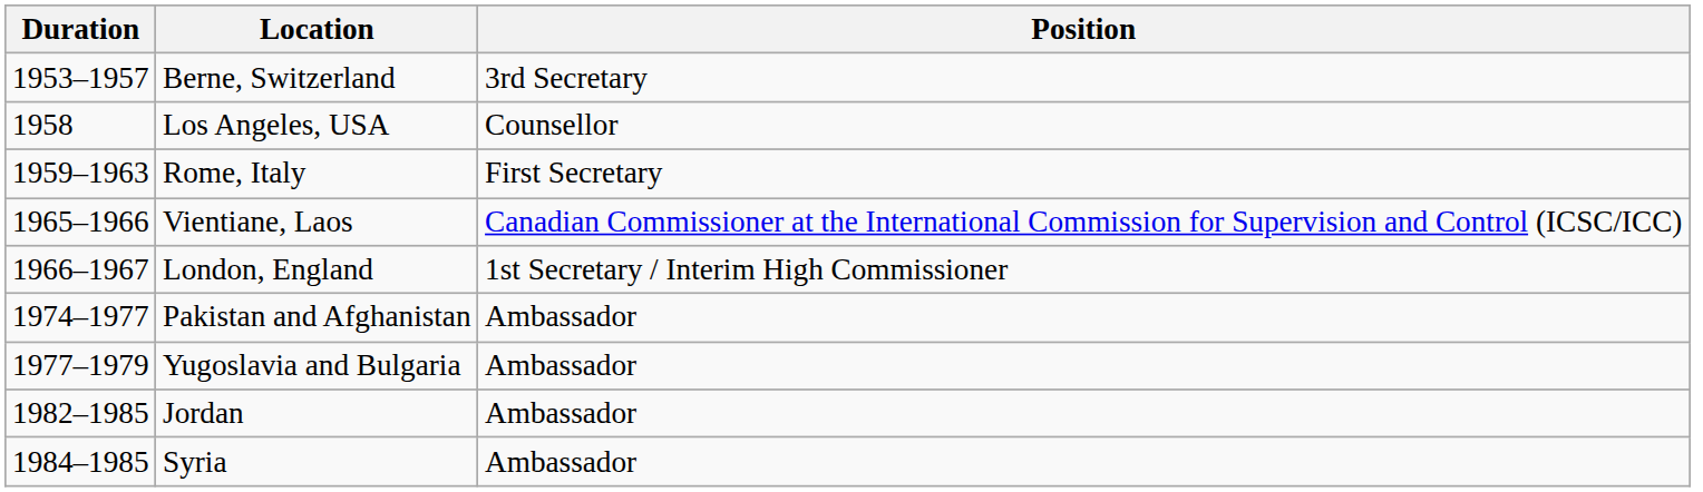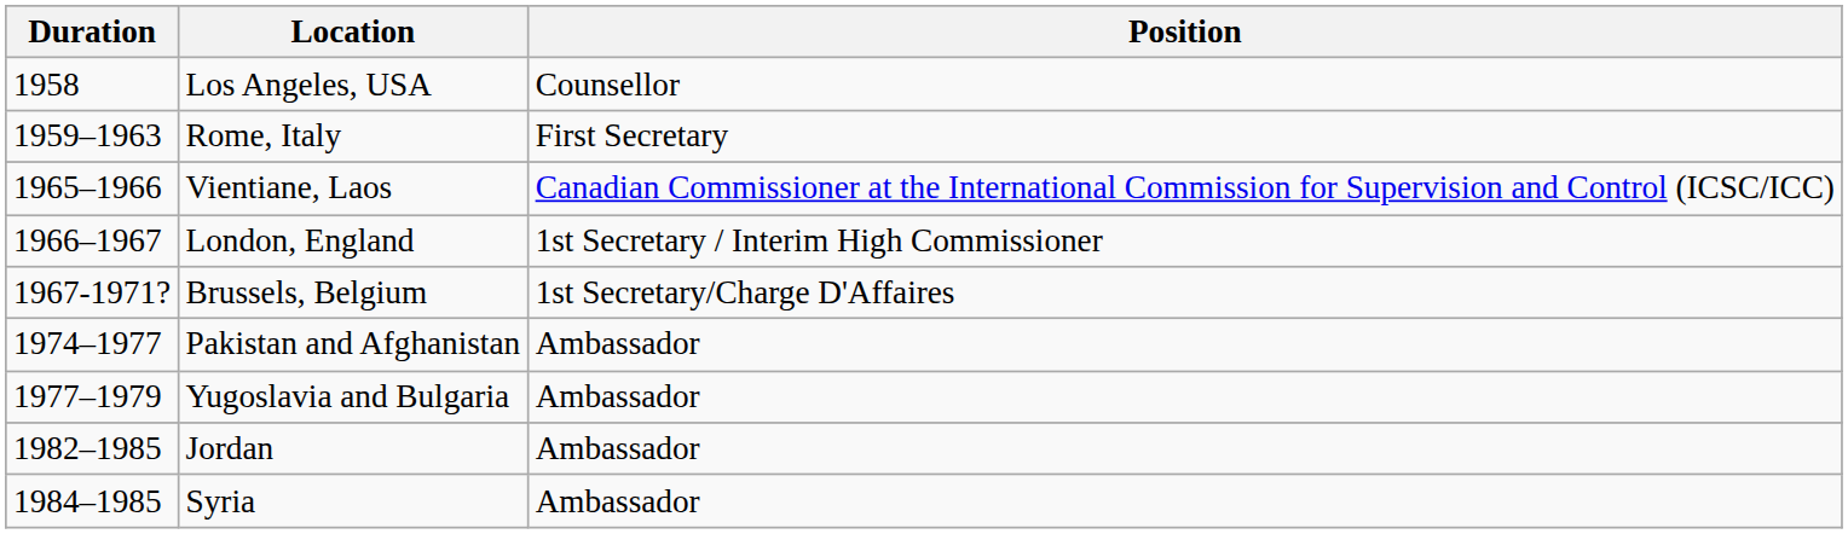 <table class="wikitable">
 <tr>
 <th>Duration</th>
 <th>Location</th>
 <th>Position</th>
-</tr>
-<tr>
-<td>1953–1957</td>
-<td>Berne, Switzerland</td>
-<td>3rd Secretary</td>
 </tr>
 <tr>
 <td>1958</td>
 <td>Los Angeles, USA</td>
 <td>Counsellor</td>
 </tr>
 <tr>
 <td>1959–1963</td>
 <td>Rome, Italy</td>
 <td>First Secretary</td>
 </tr>
 <tr>
 <td>1965–1966</td>
 <td>Vientiane, Laos</td>
 <td><a href='#'>Canadian Commissioner at the International Commission for Supervision and Control</a> (ICSC/ICC)</td>
 </tr>
 <tr>
 <td>1966–1967</td>
 <td>London, England</td>
 <td>1st Secretary / Interim High Commissioner</td>
 </tr>
 <tr>
+<td>1967-1971?</td>
+<td>Brussels, Belgium</td>
+<td>1st Secretary/Charge D'Affaires</td>
+</tr>
+<tr>
 <td>1974–1977</td>
 <td>Pakistan and Afghanistan</td>
 <td>Ambassador</td>
 </tr>
 <tr>
 <td>1977–1979</td>
 <td>Yugoslavia and Bulgaria</td>
 <td>Ambassador</td>
 </tr>
 <tr>
 <td>1982–1985</td>
 <td>Jordan</td>
 <td>Ambassador</td>
 </tr>
 <tr>
 <td>1984–1985</td>
 <td>Syria</td>
 <td>Ambassador</td>
 </tr>
 </table>
